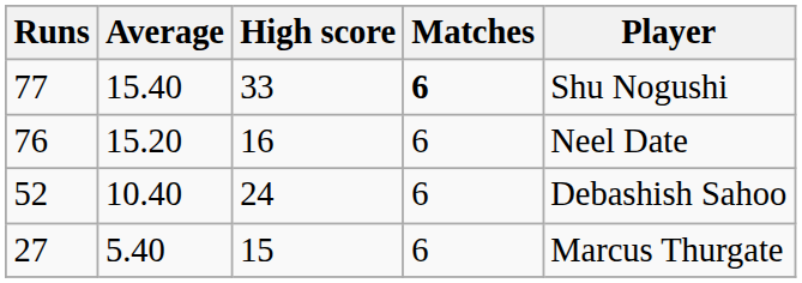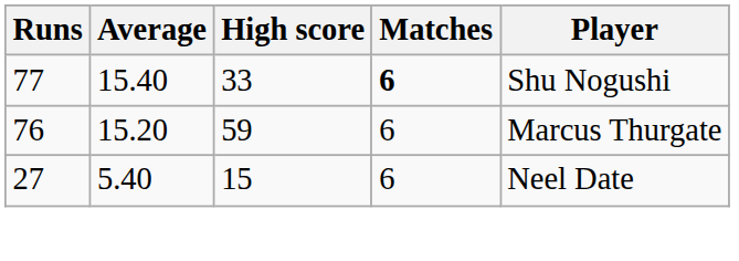 <table class="wikitable">
 <tr>
 <th>Runs</th>
 <th>Average</th>
 <th>High score</th>
 <th>Matches</th>
 <th>Player</th>
 </tr>
 <tr>
 <td>77</td>
 <td>15.40</td>
 <td>33</td>
 <td><strong>6</strong></td>
 <td>Shu Nogushi</td>
 </tr>
 <tr>
 <td>76</td>
 <td>15.20</td>
-<td>16</td>
+<td>59</td>
 <td>6</td>
-<td>Neel Date</td>
-</tr>
-<tr>
-<td>52</td>
-<td>10.40</td>
-<td>24</td>
-<td>6</td>
-<td>Debashish Sahoo</td>
+<td>Marcus Thurgate</td>
 </tr>
 <tr>
 <td>27</td>
 <td>5.40</td>
 <td>15</td>
 <td>6</td>
-<td>Marcus Thurgate</td>
+<td>Neel Date</td>
 </tr>
 </table>
